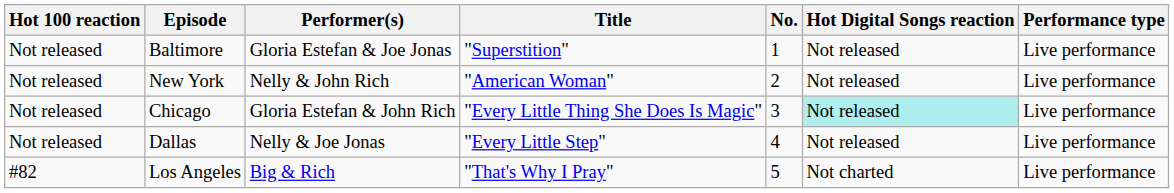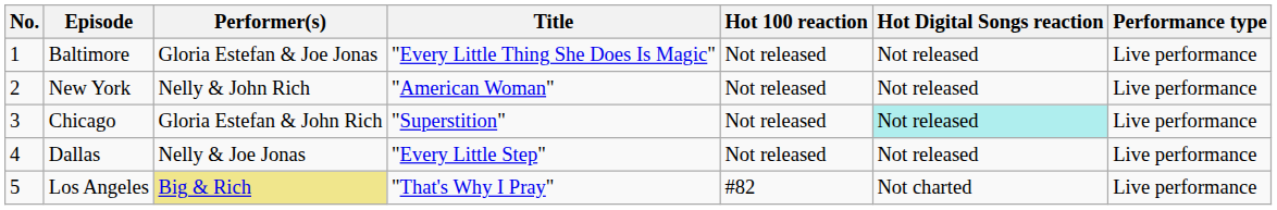 <table class="wikitable" style="font-size:95%;">
 <tr>
-<th>Hot 100 reaction</th>
+<th>No.</th>
 <th>Episode</th>
 <th>Performer(s)</th>
 <th>Title</th>
-<th>No.</th>
+<th>Hot 100 reaction</th>
 <th>Hot Digital Songs reaction</th>
 <th>Performance type</th>
 </tr>
 <tr>
-<td>Not released</td>
+<td>1</td>
 <td>Baltimore</td>
 <td>Gloria Estefan & Joe Jonas</td>
-<td>"<a href='#'>Superstition</a>"</td>
-<td>1</td>
+<td>"<a href='#'>Every Little Thing She Does Is Magic</a>"</td>
+<td>Not released</td>
 <td>Not released</td>
 <td>Live performance</td>
 </tr>
 <tr>
-<td>Not released</td>
+<td>2</td>
 <td>New York</td>
 <td>Nelly & John Rich</td>
 <td>"<a href='#'>American Woman</a>"</td>
-<td>2</td>
+<td>Not released</td>
 <td>Not released</td>
 <td>Live performance</td>
 </tr>
 <tr>
-<td>Not released</td>
+<td>3</td>
 <td>Chicago</td>
 <td>Gloria Estefan & John Rich</td>
-<td>"<a href='#'>Every Little Thing She Does Is Magic</a>"</td>
-<td>3</td>
+<td>"<a href='#'>Superstition</a>"</td>
+<td>Not released</td>
 <td style="background: paleturquoise;">Not released</td>
 <td>Live performance</td>
 </tr>
 <tr>
-<td>Not released</td>
+<td>4</td>
 <td>Dallas</td>
 <td>Nelly & Joe Jonas</td>
 <td>"<a href='#'>Every Little Step</a>"</td>
-<td>4</td>
+<td>Not released</td>
 <td>Not released</td>
 <td>Live performance</td>
 </tr>
 <tr>
+<td>5</td>
+<td>Los Angeles</td>
+<td style="background: khaki;"><a href='#'>Big & Rich</a></td>
+<td>"<a href='#'>That's Why I Pray</a>"</td>
 <td>#82</td>
-<td>Los Angeles</td>
-<td><a href='#'>Big & Rich</a></td>
-<td>"<a href='#'>That's Why I Pray</a>"</td>
-<td>5</td>
 <td>Not charted</td>
 <td>Live performance</td>
 </tr>
 </table>
